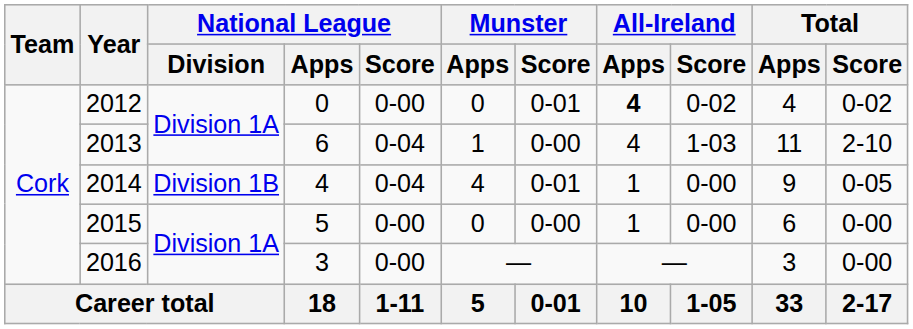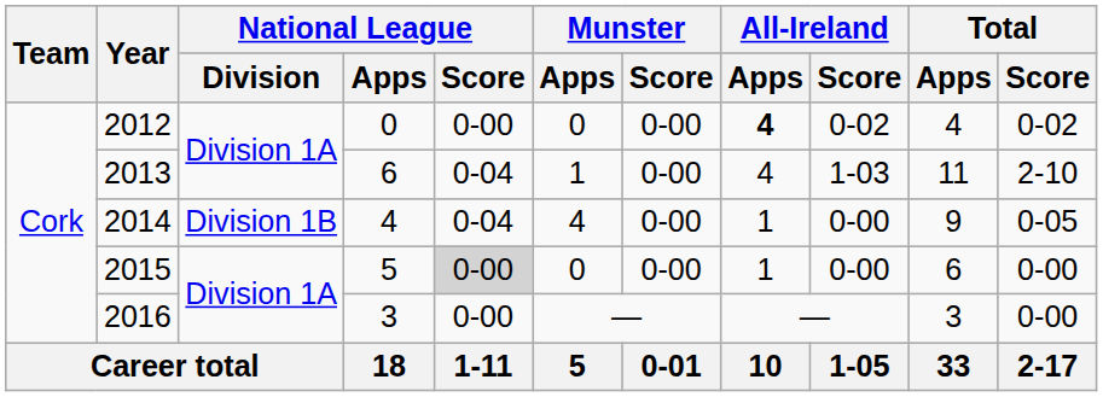 <table class="wikitable" style="text-align:center">
 <tr>
 <th rowspan="2">Team</th>
 <th rowspan="2">Year</th>
 <th colspan="3"><a href='#'>National League</a></th>
 <th colspan="2"><a href='#'>Munster</a></th>
 <th colspan="2"><a href='#'>All-Ireland</a></th>
 <th colspan="2">Total</th>
 </tr>
 <tr>
 <th>Division</th>
 <th>Apps</th>
 <th>Score</th>
 <th>Apps</th>
 <th>Score</th>
 <th>Apps</th>
 <th>Score</th>
 <th>Apps</th>
 <th>Score</th>
 </tr>
 <tr>
 <td rowspan="5"><a href='#'>Cork</a></td>
 <td>2012</td>
 <td rowspan="2"><a href='#'>Division 1A</a></td>
 <td>0</td>
 <td>0-00</td>
 <td>0</td>
-<td>0-01</td>
+<td>0-00</td>
 <td><strong>4</strong></td>
 <td>0-02</td>
 <td>4</td>
 <td>0-02</td>
 </tr>
 <tr>
 <td>2013</td>
 <td>6</td>
 <td>0-04</td>
 <td>1</td>
 <td>0-00</td>
 <td>4</td>
 <td>1-03</td>
 <td>11</td>
 <td>2-10</td>
 </tr>
 <tr>
 <td>2014</td>
 <td rowspan="1"><a href='#'>Division 1B</a></td>
 <td>4</td>
 <td>0-04</td>
 <td>4</td>
-<td>0-01</td>
+<td>0-00</td>
 <td>1</td>
 <td>0-00</td>
 <td>9</td>
 <td>0-05</td>
 </tr>
 <tr>
 <td>2015</td>
 <td rowspan="2"><a href='#'>Division 1A</a></td>
 <td>5</td>
-<td>0-00</td>
+<td style="background: lightgrey;">0-00</td>
 <td>0</td>
 <td>0-00</td>
 <td>1</td>
 <td>0-00</td>
 <td>6</td>
 <td>0-00</td>
 </tr>
 <tr>
 <td>2016</td>
 <td>3</td>
 <td>0-00</td>
 <td colspan=2>—</td>
 <td colspan=2>—</td>
 <td>3</td>
 <td>0-00</td>
 </tr>
 <tr>
 <th colspan="3">Career total</th>
 <th>18</th>
 <th>1-11</th>
 <th>5</th>
 <th>0-01</th>
 <th>10</th>
 <th>1-05</th>
 <th>33</th>
 <th>2-17</th>
 </tr>
 </table>
